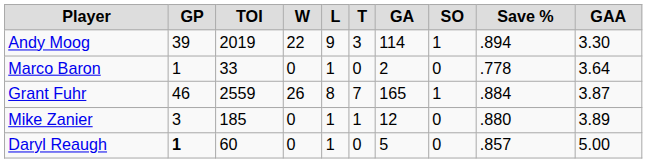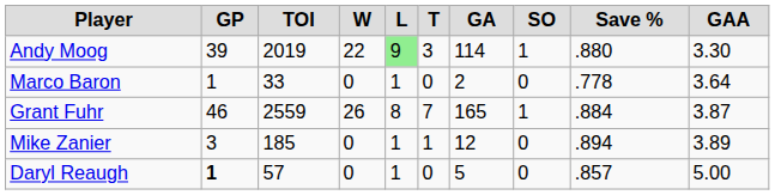 <table class="wikitable" style="width:50%;">
 <tr style="text-align:center; background:#ddd;">
 <td><strong>Player</strong></td>
 <td><strong>GP</strong></td>
 <td><strong>TOI</strong></td>
 <td><strong>W</strong></td>
 <td><strong>L</strong></td>
 <td><strong>T</strong></td>
 <td><strong>GA</strong></td>
 <td><strong>SO</strong></td>
 <td><strong>Save %</strong></td>
 <td><strong>GAA</strong></td>
 </tr>
 <tr>
 <td><a href='#'>Andy Moog</a></td>
 <td>39</td>
 <td>2019</td>
 <td>22</td>
-<td>9</td>
+<td style="background: lightgreen;">9</td>
 <td>3</td>
 <td>114</td>
 <td>1</td>
-<td>.894</td>
+<td>.880</td>
 <td>3.30</td>
 </tr>
 <tr>
 <td><a href='#'>Marco Baron</a></td>
 <td>1</td>
 <td>33</td>
 <td>0</td>
 <td>1</td>
 <td>0</td>
 <td>2</td>
 <td>0</td>
 <td>.778</td>
 <td>3.64</td>
 </tr>
 <tr>
 <td><a href='#'>Grant Fuhr</a></td>
 <td>46</td>
 <td>2559</td>
 <td>26</td>
 <td>8</td>
 <td>7</td>
 <td>165</td>
 <td>1</td>
 <td>.884</td>
 <td>3.87</td>
 </tr>
 <tr>
 <td><a href='#'>Mike Zanier</a></td>
 <td>3</td>
 <td>185</td>
 <td>0</td>
 <td>1</td>
 <td>1</td>
 <td>12</td>
 <td>0</td>
-<td>.880</td>
+<td>.894</td>
 <td>3.89</td>
 </tr>
 <tr>
 <td><a href='#'>Daryl Reaugh</a></td>
 <td><strong>1</strong></td>
-<td>60</td>
+<td>57</td>
 <td>0</td>
 <td>1</td>
 <td>0</td>
 <td>5</td>
 <td>0</td>
 <td>.857</td>
 <td>5.00</td>
 </tr>
 </table>
